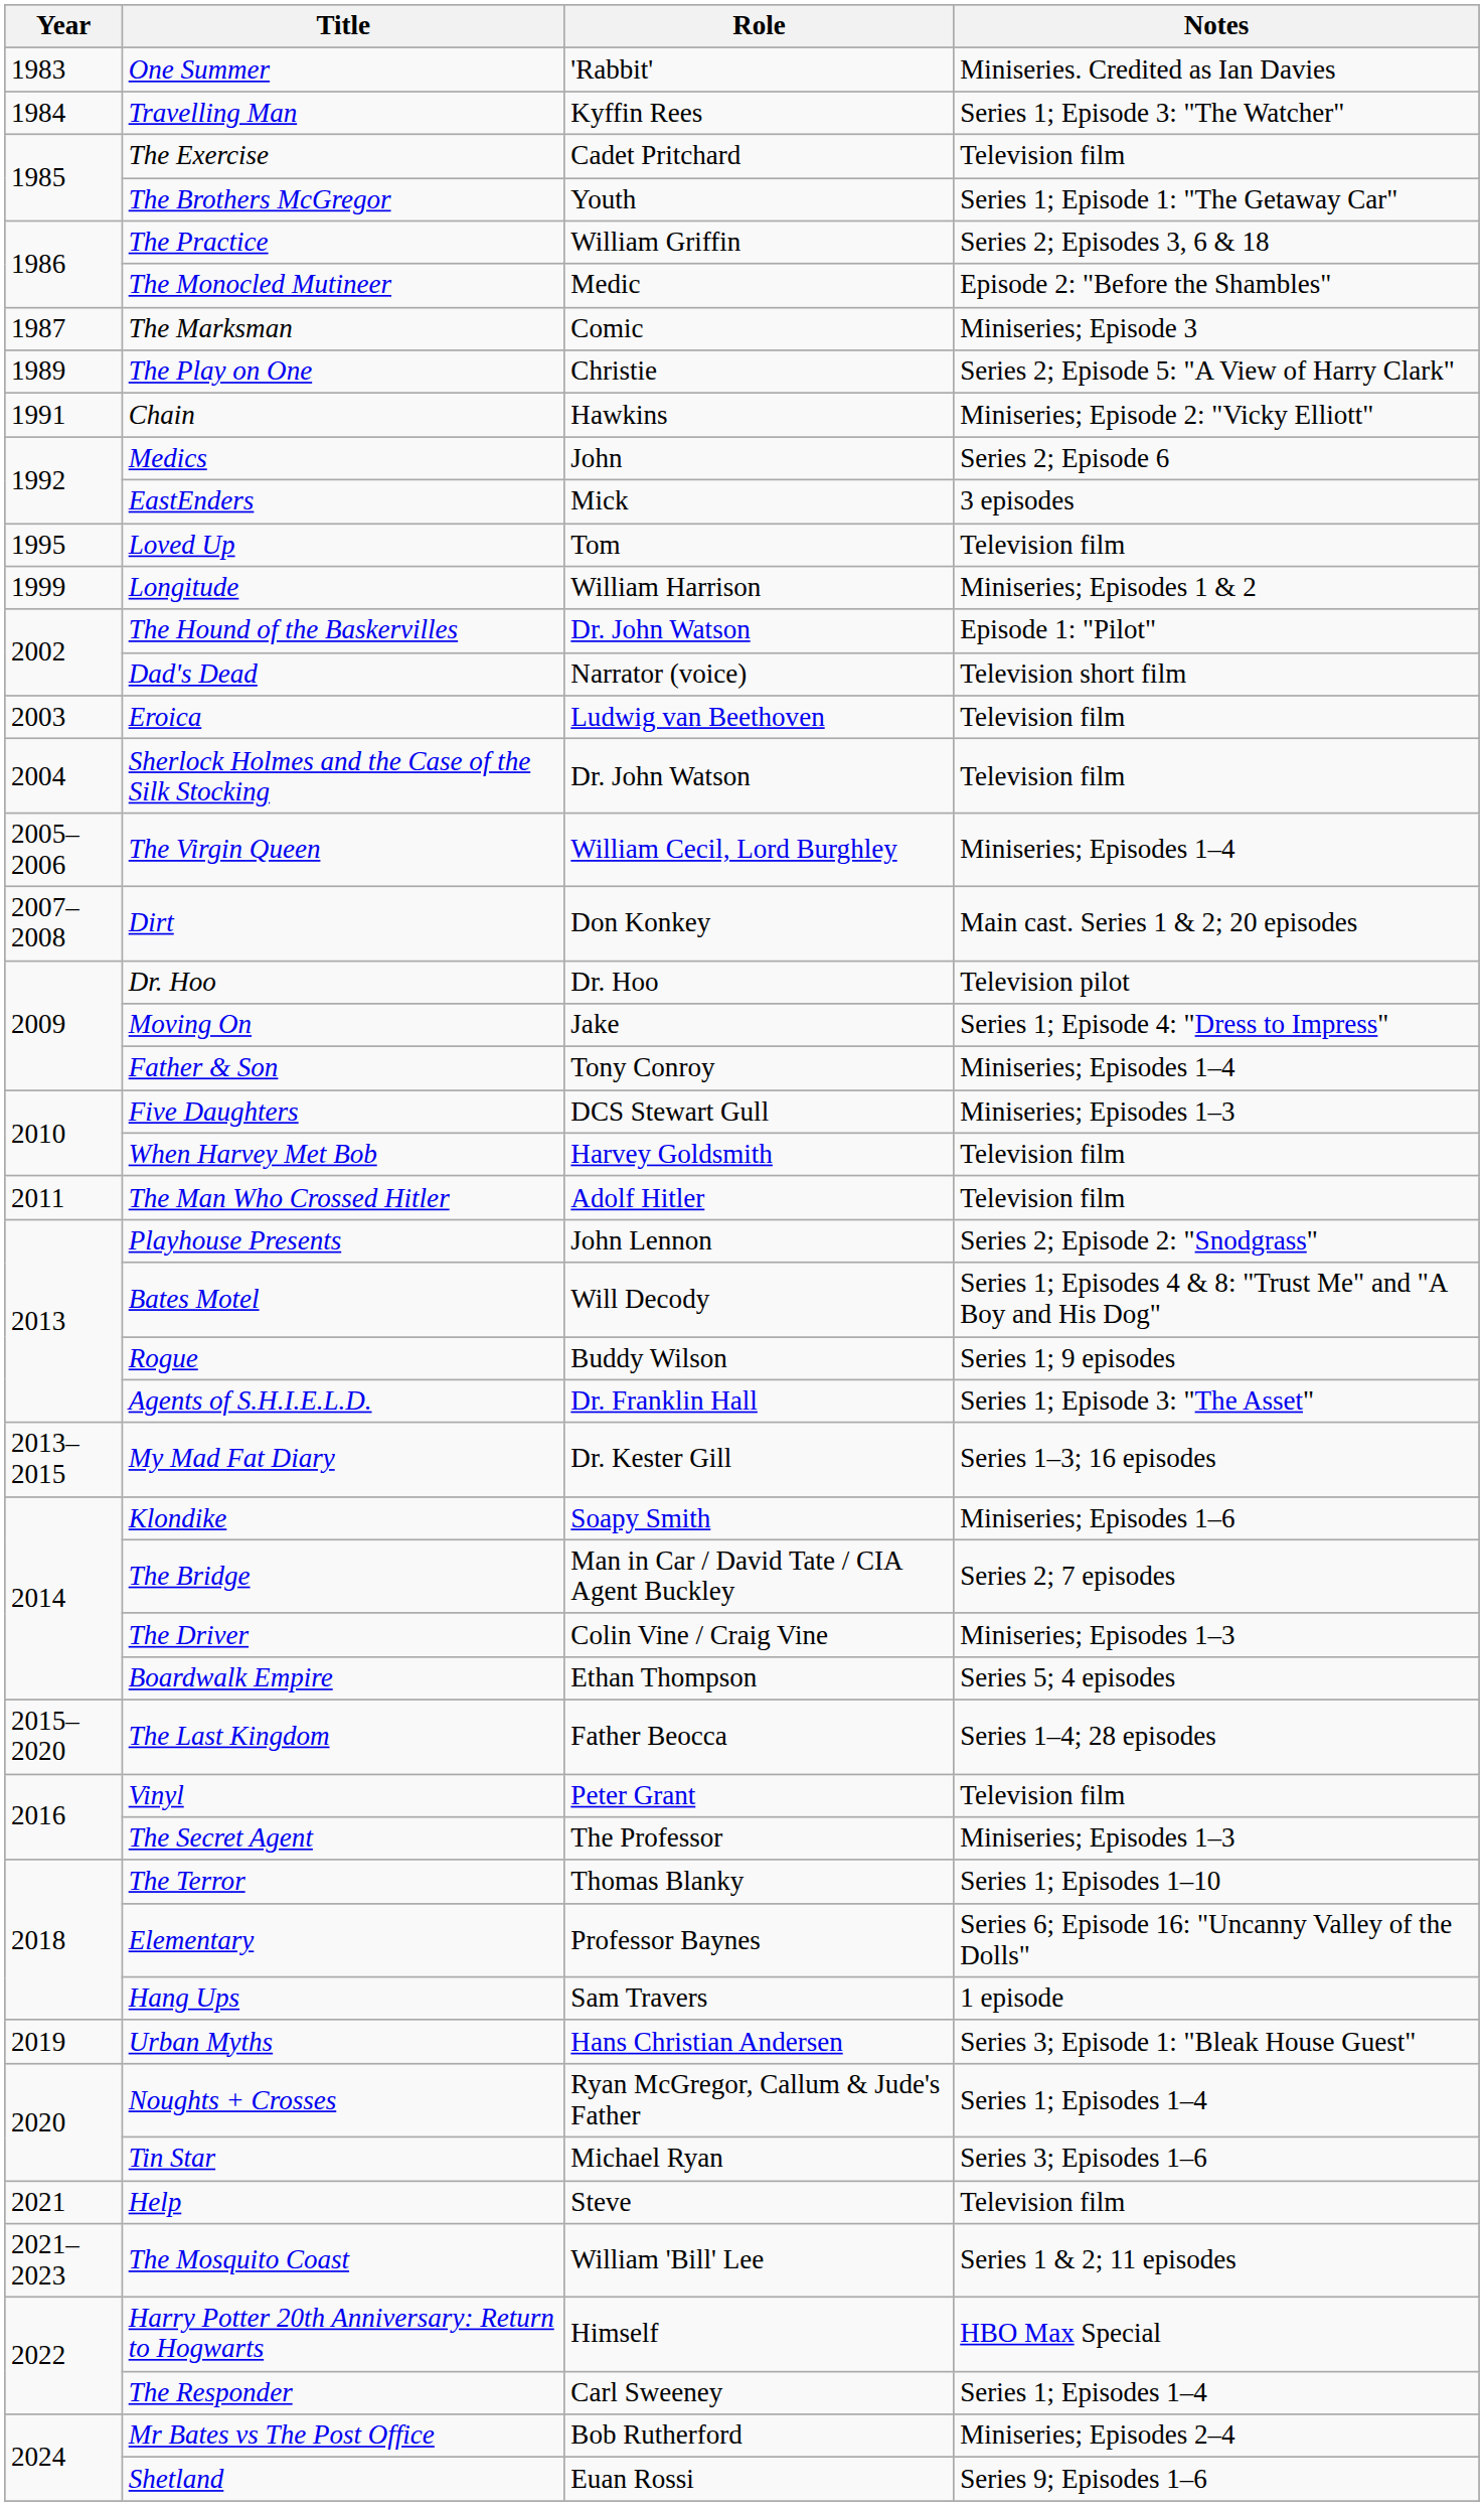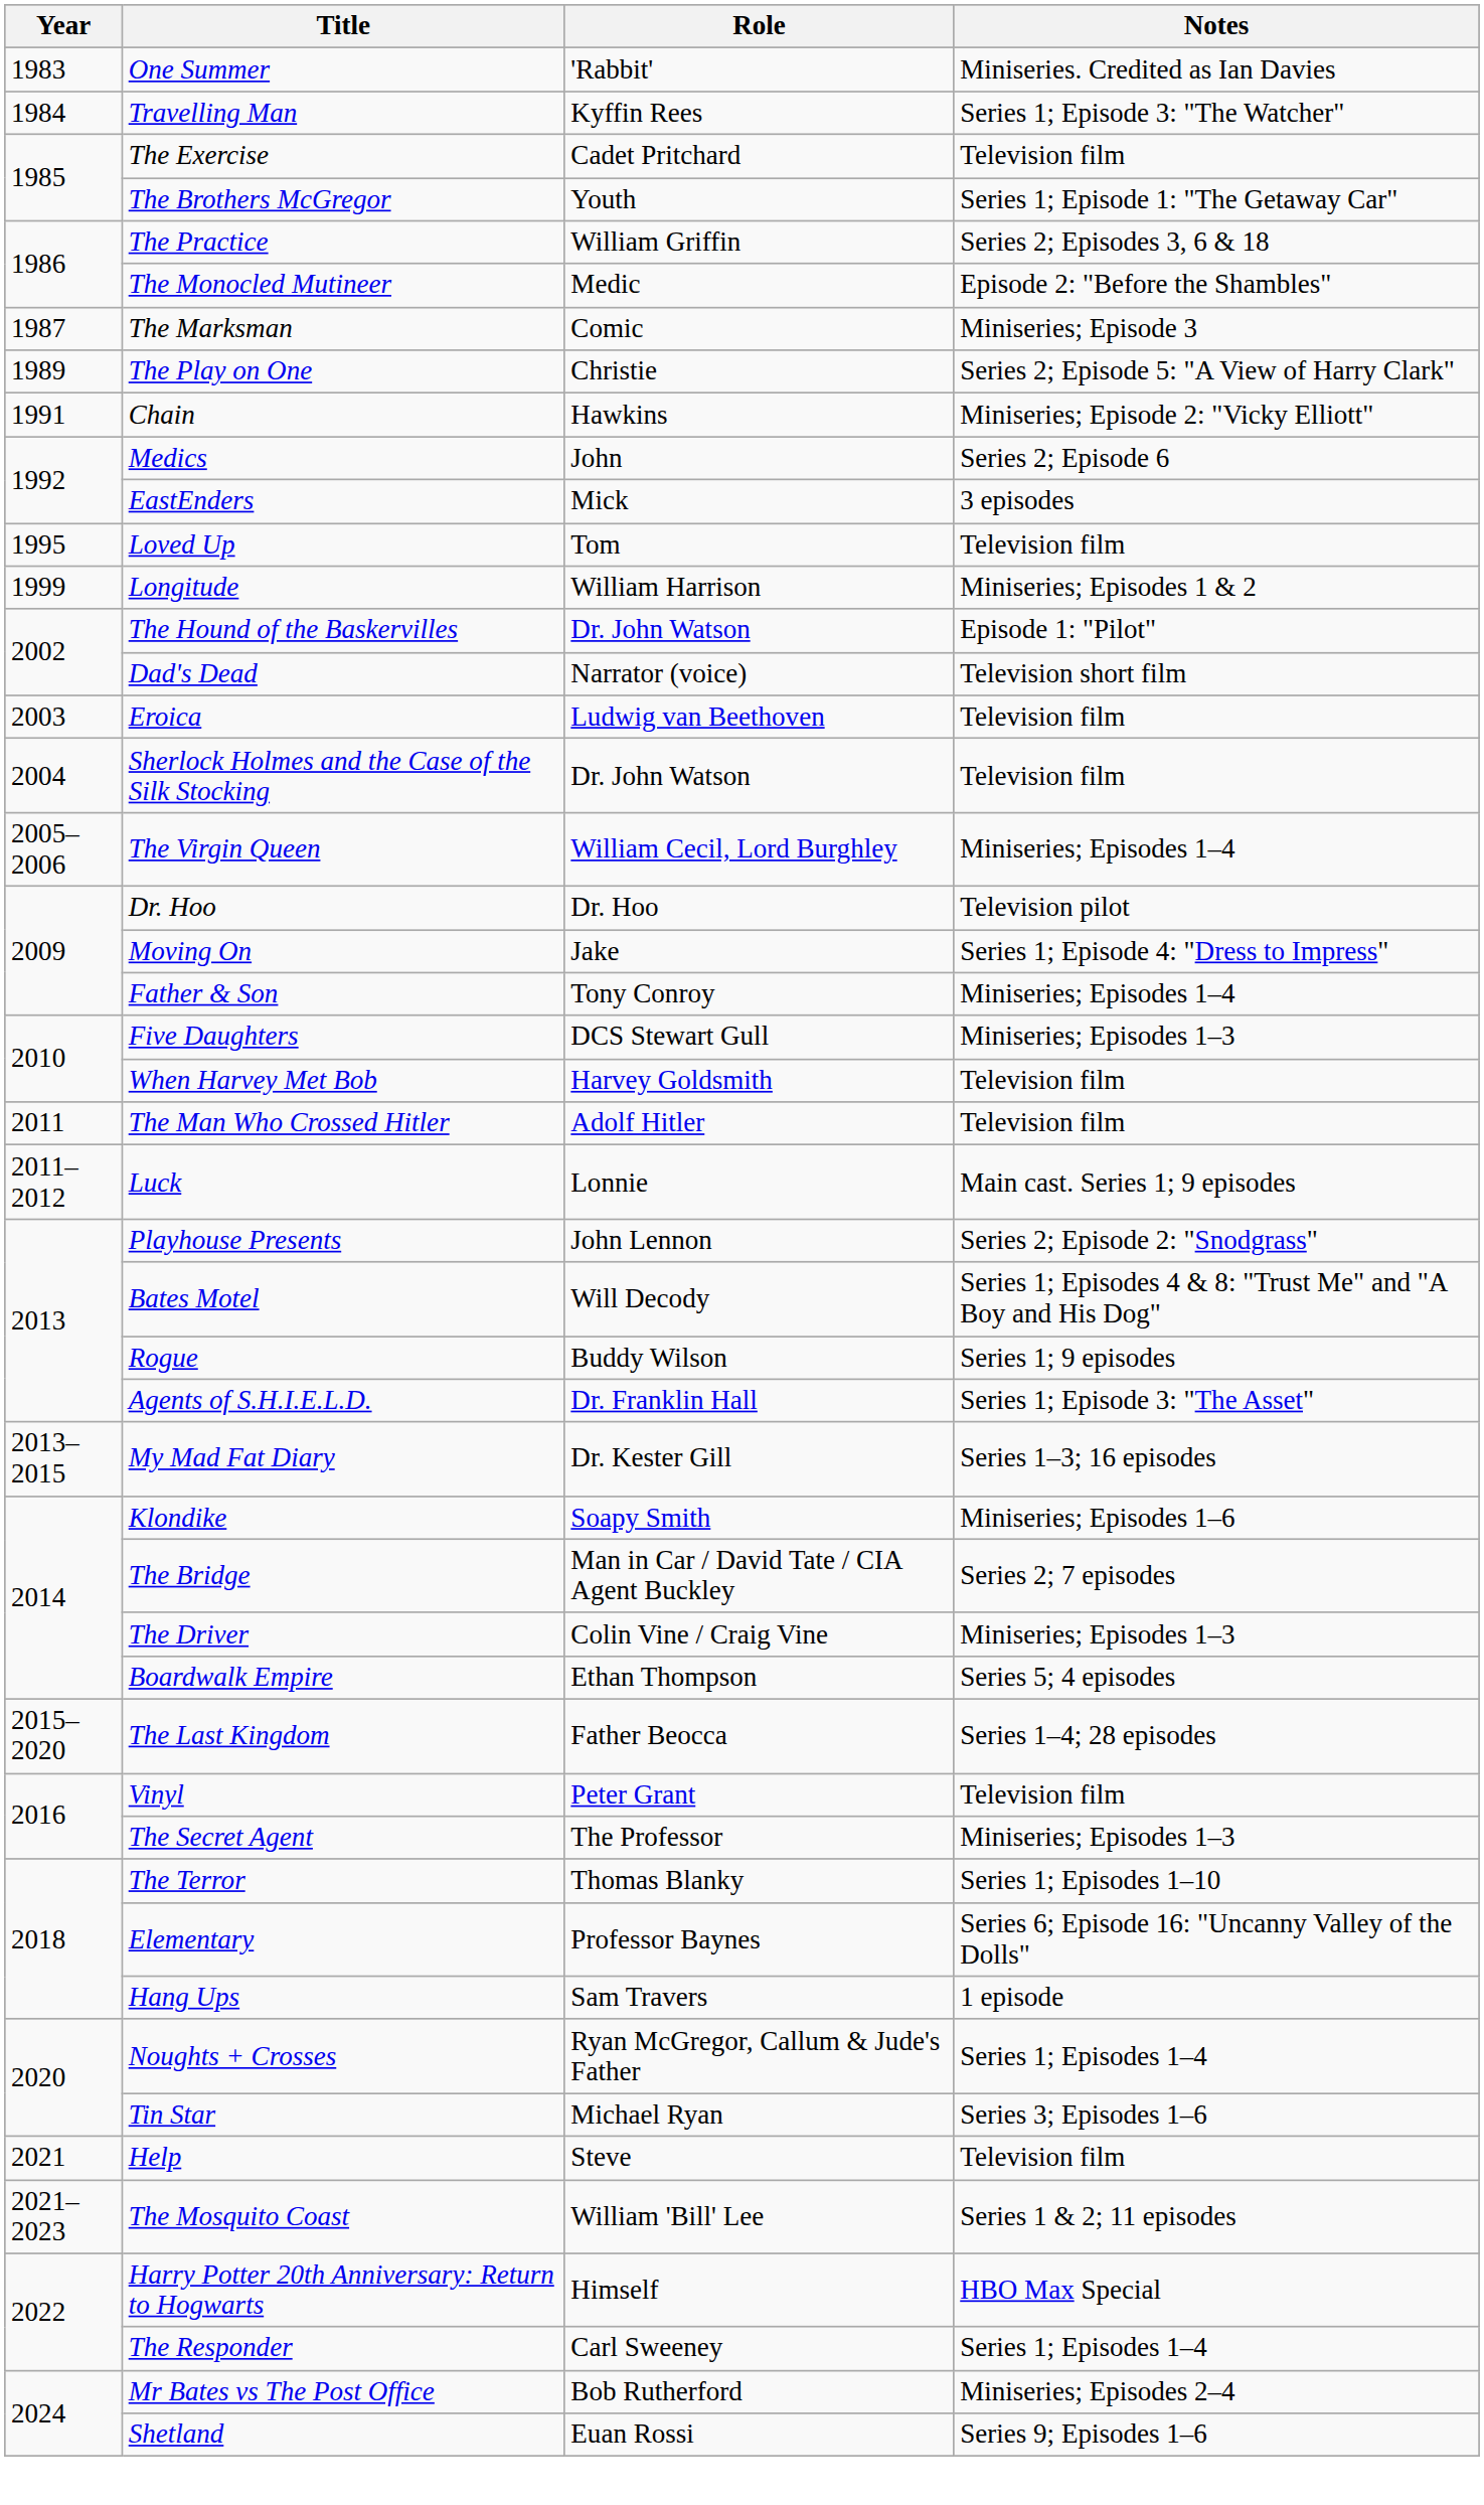 <table class="wikitable sortable">
 <tr>
 <th>Year</th>
 <th>Title</th>
 <th>Role</th>
 <th class = "unsortable">Notes</th>
 </tr>
 <tr>
 <td>1983</td>
 <td><em><a href='#'>One Summer</a></em></td>
 <td>'Rabbit'</td>
 <td>Miniseries. Credited as Ian Davies</td>
 </tr>
 <tr>
 <td>1984</td>
 <td><em><a href='#'>Travelling Man</a></em></td>
 <td>Kyffin Rees</td>
 <td>Series 1; Episode 3: "The Watcher"</td>
 </tr>
 <tr>
 <td rowspan="2">1985</td>
 <td><em>The Exercise</em></td>
 <td>Cadet Pritchard</td>
 <td>Television film</td>
 </tr>
 <tr>
 <td><em><a href='#'>The Brothers McGregor</a></em></td>
 <td>Youth</td>
 <td>Series 1; Episode 1: "The Getaway Car"</td>
 </tr>
 <tr>
 <td rowspan="2">1986</td>
 <td><em><a href='#'>The Practice</a></em></td>
 <td>William Griffin</td>
 <td>Series 2; Episodes 3, 6 & 18</td>
 </tr>
 <tr>
 <td><em><a href='#'>The Monocled Mutineer</a></em></td>
 <td>Medic</td>
 <td>Episode 2: "Before the Shambles"</td>
 </tr>
 <tr>
 <td>1987</td>
 <td><em>The Marksman</em></td>
 <td>Comic</td>
 <td>Miniseries; Episode 3</td>
 </tr>
 <tr>
 <td>1989</td>
 <td><em><a href='#'>The Play on One</a></em></td>
 <td>Christie</td>
 <td>Series 2; Episode 5: "A View of Harry Clark"</td>
 </tr>
 <tr>
 <td>1991</td>
 <td><em>Chain</em></td>
 <td>Hawkins</td>
 <td>Miniseries; Episode 2: "Vicky Elliott"</td>
 </tr>
 <tr>
 <td rowspan="2">1992</td>
 <td><em><a href='#'>Medics</a></em></td>
 <td>John</td>
 <td>Series 2; Episode 6</td>
 </tr>
 <tr>
 <td><em><a href='#'>EastEnders</a></em></td>
 <td>Mick</td>
 <td>3 episodes</td>
 </tr>
 <tr>
 <td>1995</td>
 <td><em><a href='#'>Loved Up</a></em></td>
 <td>Tom</td>
 <td>Television film</td>
 </tr>
 <tr>
 <td>1999</td>
 <td><em><a href='#'>Longitude</a></em></td>
 <td>William Harrison</td>
 <td>Miniseries; Episodes 1 & 2</td>
 </tr>
 <tr>
 <td rowspan="2">2002</td>
 <td><em><a href='#'>The Hound of the Baskervilles</a></em></td>
 <td><a href='#'>Dr. John Watson</a></td>
 <td>Episode 1: "Pilot"</td>
 </tr>
 <tr>
 <td><em><a href='#'>Dad's Dead</a></em></td>
 <td>Narrator (voice)</td>
 <td>Television short film</td>
 </tr>
 <tr>
 <td>2003</td>
 <td><em><a href='#'>Eroica</a></em></td>
 <td><a href='#'>Ludwig van Beethoven</a></td>
 <td>Television film</td>
 </tr>
 <tr>
 <td>2004</td>
 <td><em><a href='#'>Sherlock Holmes and the Case of the Silk Stocking</a></em></td>
 <td>Dr. John Watson</td>
 <td>Television film</td>
 </tr>
 <tr>
 <td>2005–2006</td>
 <td><em><a href='#'>The Virgin Queen</a></em></td>
 <td><a href='#'>William Cecil, Lord Burghley</a></td>
 <td>Miniseries; Episodes 1–4</td>
 </tr>
 <tr>
-<td>2007–2008</td>
-<td><em><a href='#'>Dirt</a></em></td>
-<td>Don Konkey</td>
-<td>Main cast. Series 1 & 2; 20 episodes</td>
-</tr>
-<tr>
 <td rowspan="3">2009</td>
 <td><em>Dr. Hoo</em></td>
 <td>Dr. Hoo</td>
 <td>Television pilot</td>
 </tr>
 <tr>
 <td><em><a href='#'>Moving On</a></em></td>
 <td>Jake</td>
 <td>Series 1; Episode 4: "<a href='#'>Dress to Impress</a>"</td>
 </tr>
 <tr>
 <td><em><a href='#'>Father & Son</a></em></td>
 <td>Tony Conroy</td>
 <td>Miniseries; Episodes 1–4</td>
 </tr>
 <tr>
 <td rowspan="2">2010</td>
 <td><em><a href='#'>Five Daughters</a></em></td>
 <td>DCS Stewart Gull</td>
 <td>Miniseries; Episodes 1–3</td>
 </tr>
 <tr>
 <td><em><a href='#'>When Harvey Met Bob</a></em></td>
 <td><a href='#'>Harvey Goldsmith</a></td>
 <td>Television film</td>
 </tr>
 <tr>
 <td>2011</td>
 <td><em><a href='#'>The Man Who Crossed Hitler</a></em></td>
 <td><a href='#'>Adolf Hitler</a></td>
 <td>Television film</td>
+</tr>
+<tr>
+<td>2011–2012</td>
+<td><em><a href='#'>Luck</a></em></td>
+<td>Lonnie</td>
+<td>Main cast. Series 1; 9 episodes</td>
 </tr>
 <tr>
 <td rowspan="4">2013</td>
 <td><em><a href='#'>Playhouse Presents</a></em></td>
 <td>John Lennon</td>
 <td>Series 2; Episode 2: "<a href='#'>Snodgrass</a>"</td>
 </tr>
 <tr>
 <td><em><a href='#'>Bates Motel</a></em></td>
 <td>Will Decody</td>
 <td>Series 1; Episodes 4 & 8: "Trust Me" and "A Boy and His Dog"</td>
 </tr>
 <tr>
 <td><em><a href='#'>Rogue</a></em></td>
 <td>Buddy Wilson</td>
 <td>Series 1; 9 episodes</td>
 </tr>
 <tr>
 <td><em><a href='#'>Agents of S.H.I.E.L.D.</a></em></td>
 <td><a href='#'>Dr. Franklin Hall</a></td>
 <td>Series 1; Episode 3: "<a href='#'>The Asset</a>"</td>
 </tr>
 <tr>
 <td>2013–2015</td>
 <td><em><a href='#'>My Mad Fat Diary</a></em></td>
 <td>Dr. Kester Gill</td>
 <td>Series 1–3; 16 episodes</td>
 </tr>
 <tr>
 <td rowspan="4">2014</td>
 <td><em><a href='#'>Klondike</a></em></td>
 <td><a href='#'>Soapy Smith</a></td>
 <td>Miniseries; Episodes 1–6</td>
 </tr>
 <tr>
 <td><em><a href='#'>The Bridge</a></em></td>
 <td>Man in Car / David Tate / CIA Agent Buckley</td>
 <td>Series 2; 7 episodes</td>
 </tr>
 <tr>
 <td><em><a href='#'>The Driver</a></em></td>
 <td>Colin Vine / Craig Vine</td>
 <td>Miniseries; Episodes 1–3</td>
 </tr>
 <tr>
 <td><em><a href='#'>Boardwalk Empire</a></em></td>
 <td>Ethan Thompson</td>
 <td>Series 5; 4 episodes</td>
 </tr>
 <tr>
 <td>2015–2020</td>
 <td><em><a href='#'>The Last Kingdom</a></em></td>
 <td>Father Beocca</td>
 <td>Series 1–4; 28 episodes</td>
 </tr>
 <tr>
 <td rowspan="2">2016</td>
 <td><em><a href='#'>Vinyl</a></em></td>
 <td><a href='#'>Peter Grant</a></td>
 <td>Television film</td>
 </tr>
 <tr>
 <td><em><a href='#'>The Secret Agent</a></em></td>
 <td>The Professor</td>
 <td>Miniseries; Episodes 1–3</td>
 </tr>
 <tr>
 <td rowspan="3">2018</td>
 <td><em><a href='#'>The Terror</a></em></td>
 <td>Thomas Blanky</td>
 <td>Series 1; Episodes 1–10</td>
 </tr>
 <tr>
 <td><em><a href='#'>Elementary</a></em></td>
 <td>Professor Baynes</td>
 <td>Series 6; Episode 16: "Uncanny Valley of the Dolls"</td>
 </tr>
 <tr>
 <td><em><a href='#'>Hang Ups</a></em></td>
 <td>Sam Travers</td>
 <td>1 episode</td>
 </tr>
 <tr>
-<td>2019</td>
-<td><em><a href='#'>Urban Myths</a></em></td>
-<td><a href='#'>Hans Christian Andersen</a></td>
-<td>Series 3; Episode 1: "Bleak House Guest"</td>
-</tr>
-<tr>
 <td rowspan="2">2020</td>
 <td><em><a href='#'>Noughts + Crosses</a></em></td>
 <td>Ryan McGregor, Callum & Jude's Father</td>
 <td>Series 1; Episodes 1–4</td>
 </tr>
 <tr>
 <td><em><a href='#'>Tin Star</a></em></td>
 <td>Michael Ryan</td>
 <td>Series 3; Episodes 1–6</td>
 </tr>
 <tr>
 <td>2021</td>
 <td><em><a href='#'>Help</a></em></td>
 <td>Steve</td>
 <td>Television film</td>
 </tr>
 <tr>
 <td>2021–2023</td>
 <td><em><a href='#'>The Mosquito Coast</a></em></td>
 <td>William 'Bill' Lee</td>
 <td>Series 1 & 2; 11 episodes</td>
 </tr>
 <tr>
 <td rowspan="2">2022</td>
 <td><em><a href='#'>Harry Potter 20th Anniversary: Return to Hogwarts</a></em></td>
 <td>Himself</td>
 <td><a href='#'>HBO Max</a> Special</td>
 </tr>
 <tr>
 <td><em><a href='#'>The Responder</a></em></td>
 <td>Carl Sweeney</td>
 <td>Series 1; Episodes 1–4</td>
 </tr>
 <tr>
 <td rowspan="2">2024</td>
 <td><em><a href='#'>Mr Bates vs The Post Office</a></em></td>
 <td>Bob Rutherford</td>
 <td>Miniseries; Episodes 2–4</td>
 </tr>
 <tr>
 <td><em><a href='#'>Shetland</a></em></td>
 <td>Euan Rossi</td>
 <td>Series 9; Episodes 1–6</td>
 </tr>
 </table>
